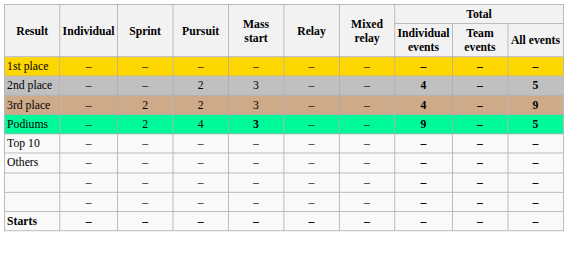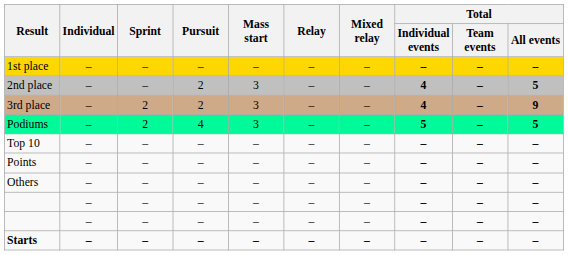 <table class="wikitable" style="text-align: center; font-size:95%; ">
 <tr>
 <th style="width:65px;" rowspan="2">Result</th>
 <th style="width:65px;" rowspan="2">Individual</th>
 <th style="width:65px;" rowspan="2">Sprint</th>
 <th style="width:65px;" rowspan="2">Pursuit</th>
 <th style="width:65px;" rowspan="2">Mass start</th>
 <th style="width:65px;" rowspan="2">Relay</th>
 <th style="width:65px;" rowspan="2">Mixed<br>relay</th>
 <th style="width:65px;" colspan="3">Total</th>
 </tr>
 <tr>
 <th style="width:65px;">Individual events</th>
 <th style="width:65px;">Team events</th>
 <th style="width:65px;">All events</th>
 </tr>
 <tr style="background:gold;">
 <td align=left>1st place</td>
 <td>–</td>
 <td>–</td>
 <td>–</td>
 <td>–</td>
 <td>–</td>
 <td>–</td>
 <td><strong>–</strong></td>
 <td><strong>–</strong></td>
 <td><strong>–</strong></td>
 </tr>
 <tr style="background:silver;">
 <td align=left>2nd place</td>
 <td>–</td>
 <td>–</td>
 <td>2</td>
 <td>3</td>
 <td>–</td>
 <td>–</td>
 <td><strong>4</strong></td>
 <td><strong>–</strong></td>
 <td><strong>5</strong></td>
 </tr>
 <tr style="background:#cfaa88;">
 <td align=left>3rd place</td>
 <td>–</td>
 <td>2</td>
 <td>2</td>
 <td>3</td>
 <td>–</td>
 <td>–</td>
 <td><strong>4</strong></td>
 <td><strong>–</strong></td>
 <td><strong>9</strong></td>
 </tr>
 <tr style="background:#00FA9A;">
 <td align=left>Podiums</td>
 <td>–</td>
 <td>2</td>
 <td>4</td>
-<td><strong>3</strong></td>
+<td>3</td>
 <td>–</td>
 <td>–</td>
-<td><strong>9</strong></td>
+<td><strong>5</strong></td>
 <td><strong>–</strong></td>
 <td><strong>5</strong></td>
 </tr>
 <tr>
 <td align=left>Top 10</td>
+<td>–</td>
+<td>–</td>
+<td>–</td>
+<td>–</td>
+<td>–</td>
+<td>–</td>
+<td><strong>–</strong></td>
+<td><strong>–</strong></td>
+<td><strong>–</strong></td>
+</tr>
+<tr>
+<td align=left>Points</td>
 <td>–</td>
 <td>–</td>
 <td>–</td>
 <td>–</td>
 <td>–</td>
 <td>–</td>
 <td><strong>–</strong></td>
 <td><strong>–</strong></td>
 <td><strong>–</strong></td>
 </tr>
 <tr>
 <td align=left>Others</td>
 <td>–</td>
 <td>–</td>
 <td>–</td>
 <td>–</td>
 <td>–</td>
 <td>–</td>
 <td><strong>–</strong></td>
 <td><strong>–</strong></td>
 <td><strong>–</strong></td>
 </tr>
 <tr>
 <td align=left></td>
 <td>–</td>
 <td>–</td>
 <td>–</td>
 <td>–</td>
 <td>–</td>
 <td>–</td>
 <td><strong>–</strong></td>
 <td><strong>–</strong></td>
 <td><strong>–</strong></td>
 </tr>
 <tr>
 <td align=left></td>
 <td>–</td>
 <td>–</td>
 <td>–</td>
 <td>–</td>
 <td>–</td>
 <td>–</td>
 <td><strong>–</strong></td>
 <td><strong>–</strong></td>
 <td><strong>–</strong></td>
 </tr>
 <tr>
 <td align=left><strong>Starts</strong></td>
 <td><strong>–</strong></td>
 <td><strong>–</strong></td>
 <td><strong>–</strong></td>
 <td><strong>–</strong></td>
 <td><strong>–</strong></td>
 <td><strong>–</strong></td>
 <td><strong>–</strong></td>
 <td><strong>–</strong></td>
 <td><strong>–</strong></td>
 </tr>
 </table>
